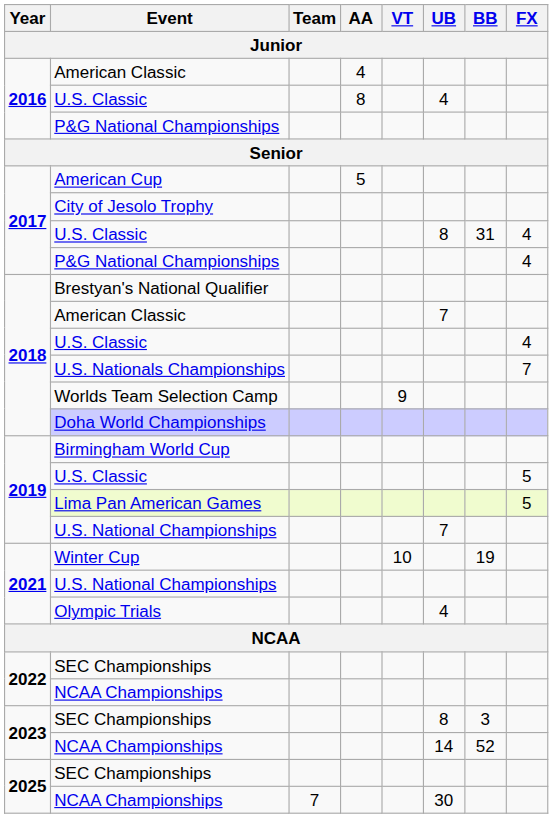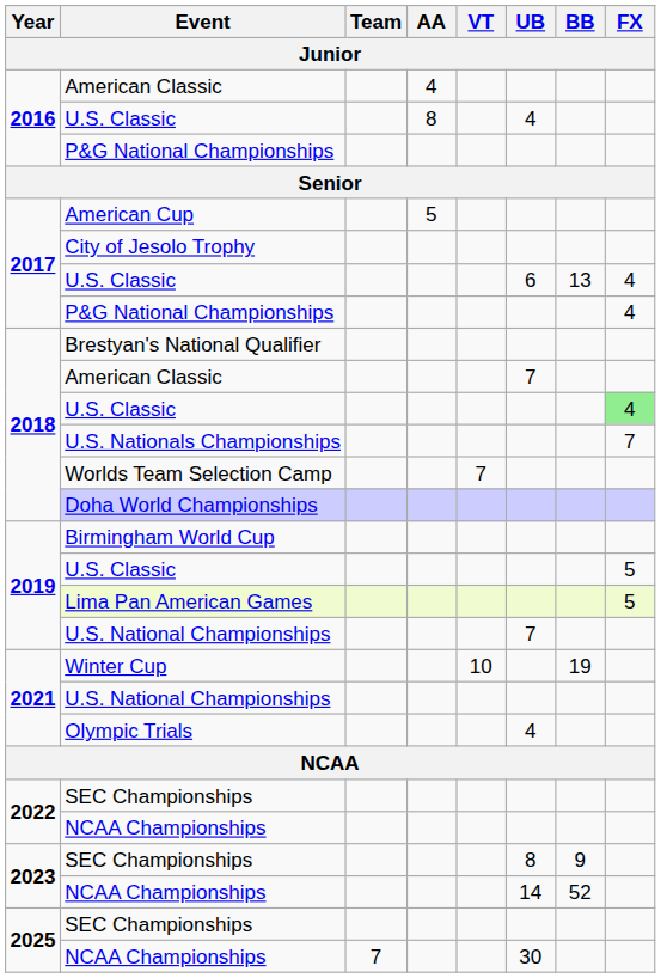 <table class="wikitable" style="text-align:center; font-size:95%;">
 <tr>
 <th align=center>Year</th>
 <th align=center>Event</th>
 <th style="width:30px;">Team</th>
 <th style="width:30px;">AA</th>
 <th style="width:30px;"><a href='#'>VT</a></th>
 <th style="width:30px;"><a href='#'>UB</a></th>
 <th style="width:30px;"><a href='#'>BB</a></th>
 <th style="width:30px;"><a href='#'>FX</a></th>
 </tr>
 <tr>
 <th colspan="8"><strong>Junior</strong></th>
 </tr>
 <tr>
 <td rowspan="3"><strong><a href='#'>2016</a></strong></td>
 <td align=left>American Classic</td>
 <td></td>
 <td>4</td>
 <td></td>
 <td></td>
 <td></td>
 <td></td>
 </tr>
 <tr>
 <td align=left><a href='#'>U.S. Classic</a></td>
 <td></td>
 <td>8</td>
 <td></td>
 <td>4</td>
 <td></td>
 <td></td>
 </tr>
 <tr>
 <td align=left><a href='#'>P&G National Championships</a></td>
 <td></td>
 <td></td>
 <td></td>
 <td></td>
 <td></td>
 <td></td>
 </tr>
 <tr>
 <th colspan="8"><strong>Senior</strong></th>
 </tr>
 <tr>
 <td rowspan="4"><strong><a href='#'>2017</a></strong></td>
 <td align=left><a href='#'>American Cup</a></td>
 <td></td>
 <td>5</td>
 <td></td>
 <td></td>
 <td></td>
 <td></td>
 </tr>
 <tr>
 <td align=left><a href='#'>City of Jesolo Trophy</a></td>
 <td></td>
 <td></td>
 <td></td>
 <td></td>
 <td></td>
 <td></td>
 </tr>
 <tr>
 <td align=left><a href='#'>U.S. Classic</a></td>
 <td></td>
 <td></td>
 <td></td>
-<td>8</td>
-<td>31</td>
+<td>6</td>
+<td>13</td>
 <td>4</td>
 </tr>
 <tr>
 <td align=left><a href='#'>P&G National Championships</a></td>
 <td></td>
 <td></td>
 <td></td>
 <td></td>
 <td></td>
 <td>4</td>
 </tr>
 <tr>
 <td rowspan="6"><strong><a href='#'>2018</a></strong></td>
 <td align=left>Brestyan's National Qualifier</td>
 <td></td>
 <td></td>
 <td></td>
 <td></td>
 <td></td>
 <td></td>
 </tr>
 <tr>
 <td align=left>American Classic</td>
 <td></td>
 <td></td>
 <td></td>
 <td>7</td>
 <td></td>
 <td></td>
 </tr>
 <tr>
 <td align=left><a href='#'>U.S. Classic</a></td>
 <td></td>
 <td></td>
 <td></td>
 <td></td>
 <td></td>
-<td>4</td>
+<td style="background: lightgreen;">4</td>
 </tr>
 <tr>
 <td align=left><a href='#'>U.S. Nationals Championships</a></td>
 <td></td>
 <td></td>
 <td></td>
 <td></td>
 <td></td>
 <td>7</td>
 </tr>
 <tr>
 <td align=left>Worlds Team Selection Camp</td>
 <td></td>
 <td></td>
-<td>9</td>
+<td>7</td>
 <td></td>
 <td></td>
 <td></td>
 </tr>
 <tr bgcolor=#CCCCFF>
 <td align=left><a href='#'>Doha World Championships</a></td>
 <td></td>
 <td></td>
 <td></td>
 <td></td>
 <td></td>
 <td></td>
 </tr>
 <tr>
 <td rowspan="4"><strong><a href='#'>2019</a></strong></td>
 <td align=left><a href='#'>Birmingham World Cup</a></td>
 <td></td>
 <td></td>
 <td></td>
 <td></td>
 <td></td>
 <td></td>
 </tr>
 <tr>
 <td align=left><a href='#'>U.S. Classic</a></td>
 <td></td>
 <td></td>
 <td></td>
 <td></td>
 <td></td>
 <td>5</td>
 </tr>
 <tr bgcolor=#f0fccf>
 <td align=left><a href='#'>Lima Pan American Games</a></td>
 <td></td>
 <td></td>
 <td></td>
 <td></td>
 <td></td>
 <td>5</td>
 </tr>
 <tr>
 <td align=left><a href='#'>U.S. National Championships</a></td>
 <td></td>
 <td></td>
 <td></td>
 <td>7</td>
 <td></td>
 <td></td>
 </tr>
 <tr>
 <td rowspan="3"><strong><a href='#'>2021</a></strong></td>
 <td align=left><a href='#'>Winter Cup</a></td>
 <td></td>
 <td></td>
 <td>10</td>
 <td></td>
 <td>19</td>
 <td></td>
 </tr>
 <tr>
 <td align=left><a href='#'>U.S. National Championships</a></td>
 <td></td>
 <td></td>
 <td></td>
 <td></td>
 <td></td>
 <td></td>
 </tr>
 <tr>
 <td align=left><a href='#'>Olympic Trials</a></td>
 <td></td>
 <td></td>
 <td></td>
 <td>4</td>
 <td></td>
 <td></td>
 </tr>
 <tr>
 <th colspan ="8"><strong>NCAA</strong></th>
 </tr>
 <tr>
 <td rowspan="2"><strong>2022</strong></td>
 <td align=left>SEC Championships</td>
 <td></td>
 <td></td>
 <td></td>
 <td></td>
 <td></td>
 <td></td>
 </tr>
 <tr>
 <td align=left><a href='#'>NCAA Championships</a></td>
 <td></td>
 <td></td>
 <td></td>
 <td></td>
 <td></td>
 <td></td>
 </tr>
 <tr>
 <td rowspan="2"><strong>2023</strong></td>
 <td align=left>SEC Championships</td>
 <td></td>
 <td></td>
 <td></td>
 <td>8</td>
-<td>3</td>
+<td>9</td>
 <td></td>
 </tr>
 <tr>
 <td align=left><a href='#'>NCAA Championships</a></td>
 <td></td>
 <td></td>
 <td></td>
 <td>14</td>
 <td>52</td>
 <td></td>
 </tr>
 <tr>
 <td rowspan="2"><strong>2025</strong></td>
 <td align=left>SEC Championships</td>
 <td></td>
 <td></td>
 <td></td>
 <td></td>
 <td></td>
 <td></td>
 </tr>
 <tr>
 <td align=left><a href='#'>NCAA Championships</a></td>
 <td>7</td>
 <td></td>
 <td></td>
 <td>30</td>
 <td></td>
 <td></td>
 </tr>
 </table>
